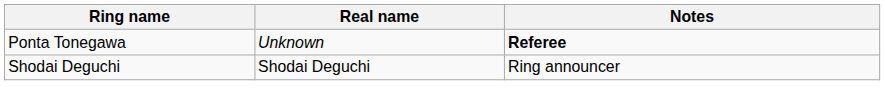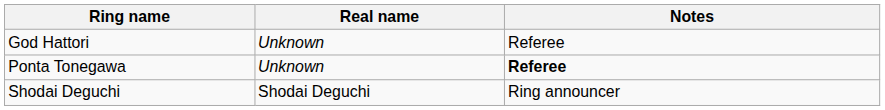 <table class="wikitable sortable" style="width:70%;">
 <tr>
 <th width=20%>Ring name</th>
 <th width=20%>Real name</th>
 <th width=30%>Notes</th>
+</tr>
+<tr>
+<td>God Hattori</td>
+<td><em>Unknown</em></td>
+<td>Referee</td>
 </tr>
 <tr>
 <td>Ponta Tonegawa</td>
 <td><em>Unknown</em></td>
 <td><strong>Referee</strong></td>
 </tr>
 <tr>
 <td>Shodai Deguchi</td>
 <td>Shodai Deguchi</td>
 <td>Ring announcer</td>
 </tr>
 </table>
